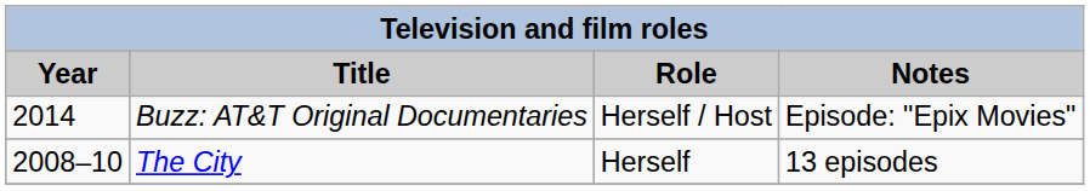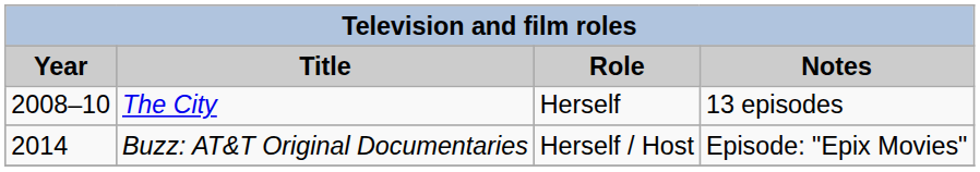 <table class="wikitable" style="font-size:90%">
 <tr>
 <th colspan="4" style="background:#B0C4DE;">Television and film roles</th>
 </tr>
 <tr style="text-align:center;">
 <th style="background:#ccc;">Year</th>
 <th style="background:#ccc;">Title</th>
 <th style="background:#ccc;">Role</th>
 <th style="background:#ccc;">Notes</th>
 </tr>
 <tr>
+<td>2008–10</td>
+<td><em><a href='#'>The City</a></em></td>
+<td>Herself</td>
+<td>13 episodes</td>
+</tr>
+<tr>
 <td>2014</td>
 <td><em>Buzz: AT&T Original Documentaries</em></td>
 <td>Herself / Host</td>
 <td>Episode: "Epix Movies"</td>
 </tr>
 <tr>
-<td>2008–10</td>
-<td><em><a href='#'>The City</a></em></td>
-<td>Herself</td>
-<td>13 episodes</td>
-</tr>
-<tr>
 </tr>
 </table>
